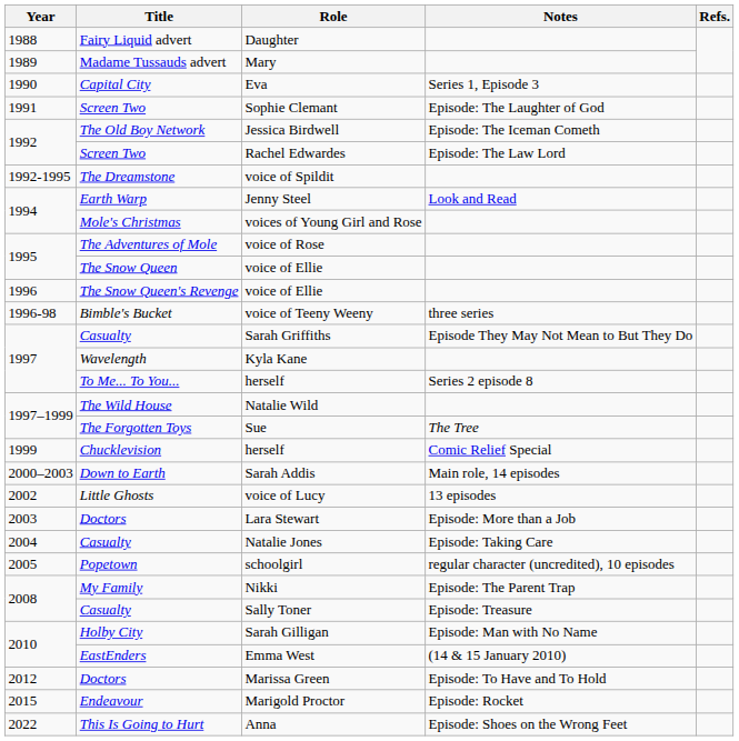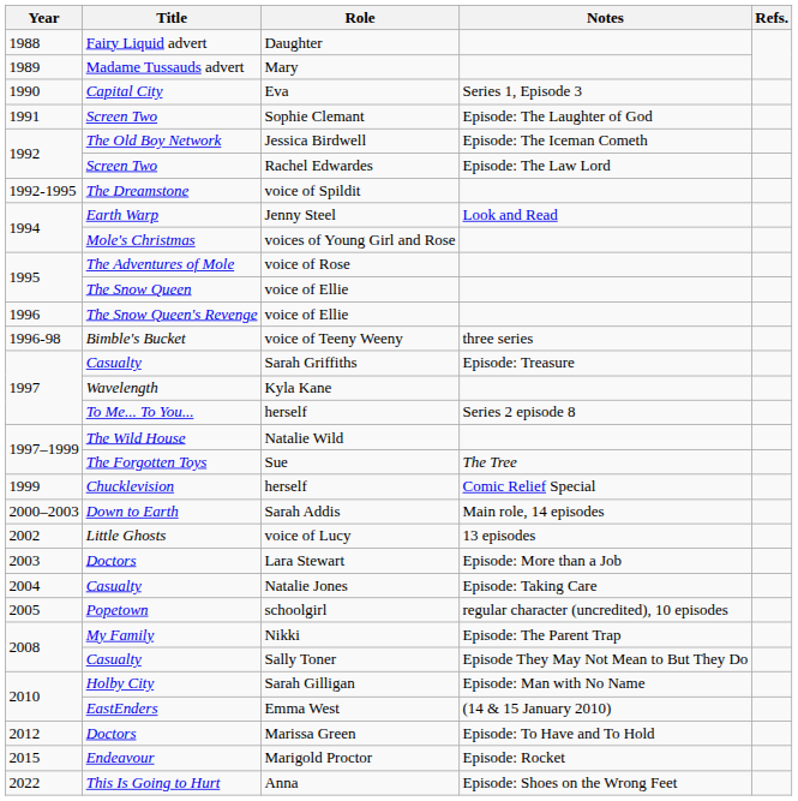 <table class="wikitable">
 <tr>
 <th>Year</th>
 <th>Title</th>
 <th>Role</th>
 <th>Notes</th>
 <th>Refs.</th>
 </tr>
 <tr>
 <td>1988</td>
 <td><a href='#'>Fairy Liquid</a> advert</td>
 <td>Daughter</td>
 <td></td>
 </tr>
 <tr>
 <td>1989</td>
 <td><a href='#'>Madame Tussauds</a> advert</td>
 <td>Mary</td>
 <td></td>
 </tr>
 <tr>
 <td>1990</td>
 <td><em><a href='#'>Capital City</a></em></td>
 <td>Eva</td>
 <td>Series 1, Episode 3</td>
 <td></td>
 </tr>
 <tr>
 <td>1991</td>
 <td><em><a href='#'>Screen Two</a></em></td>
 <td>Sophie Clemant</td>
 <td>Episode: The Laughter of God</td>
 <td></td>
 </tr>
 <tr>
 <td rowspan="2">1992</td>
 <td><em><a href='#'>The Old Boy Network</a></em></td>
 <td>Jessica Birdwell</td>
 <td>Episode: The Iceman Cometh</td>
 <td></td>
 </tr>
 <tr>
 <td><em><a href='#'>Screen Two</a></em></td>
 <td>Rachel Edwardes</td>
 <td>Episode: The Law Lord</td>
 <td></td>
 </tr>
 <tr>
 <td>1992-1995</td>
 <td><em><a href='#'>The Dreamstone</a></em></td>
 <td>voice of Spildit</td>
 <td></td>
 <td></td>
 </tr>
 <tr>
 <td rowspan="2">1994</td>
 <td><em><a href='#'>Earth Warp</a></em></td>
 <td>Jenny Steel</td>
 <td><a href='#'>Look and Read</a></td>
 <td></td>
 </tr>
 <tr>
 <td><em><a href='#'>Mole's Christmas</a></em></td>
 <td>voices of Young Girl and Rose</td>
 <td></td>
 <td></td>
 </tr>
 <tr>
 <td rowspan="2">1995</td>
 <td><em><a href='#'>The Adventures of Mole</a></em></td>
 <td>voice of Rose</td>
 <td></td>
 <td></td>
 </tr>
 <tr>
 <td><em><a href='#'>The Snow Queen</a></em></td>
 <td>voice of Ellie</td>
 <td></td>
 <td></td>
 </tr>
 <tr>
 <td>1996</td>
 <td><em><a href='#'>The Snow Queen's Revenge</a></em></td>
 <td>voice of Ellie</td>
 <td></td>
 <td></td>
 </tr>
 <tr>
 <td>1996-98</td>
 <td><em>Bimble's Bucket</em></td>
 <td>voice of Teeny Weeny</td>
 <td>three series</td>
 <td></td>
 </tr>
 <tr>
 <td rowspan="3">1997</td>
 <td><em><a href='#'>Casualty</a></em></td>
 <td>Sarah Griffiths</td>
-<td>Episode They May Not Mean to But They Do</td>
+<td>Episode: Treasure</td>
 <td></td>
 </tr>
 <tr>
 <td><em>Wavelength</em></td>
 <td>Kyla Kane</td>
 <td></td>
 <td></td>
 </tr>
 <tr>
 <td><em><a href='#'>To Me... To You... </a></em></td>
 <td>herself</td>
 <td>Series 2 episode 8</td>
 <td></td>
 </tr>
 <tr>
 <td rowspan="2">1997–1999</td>
 <td><em><a href='#'>The Wild House</a></em></td>
 <td>Natalie Wild</td>
 <td></td>
 <td></td>
 </tr>
 <tr>
 <td><em><a href='#'>The Forgotten Toys</a></em></td>
 <td>Sue</td>
 <td><em>The Tree</em></td>
 <td></td>
 </tr>
 <tr>
 <td>1999</td>
 <td><em><a href='#'>Chucklevision</a></em></td>
 <td>herself</td>
 <td><a href='#'>Comic Relief</a> Special</td>
 <td></td>
 </tr>
 <tr>
 <td>2000–2003</td>
 <td><em><a href='#'>Down to Earth</a></em></td>
 <td>Sarah Addis</td>
 <td>Main role, 14 episodes</td>
 <td></td>
 </tr>
 <tr>
 <td>2002</td>
 <td><em>Little Ghosts</em></td>
 <td>voice of Lucy</td>
 <td>13 episodes</td>
 <td></td>
 </tr>
 <tr>
 <td>2003</td>
 <td><em><a href='#'>Doctors</a></em></td>
 <td>Lara Stewart</td>
 <td>Episode: More than a Job</td>
 <td></td>
 </tr>
 <tr>
 <td>2004</td>
 <td><em><a href='#'>Casualty</a></em></td>
 <td>Natalie Jones</td>
 <td>Episode: Taking Care</td>
 <td></td>
 </tr>
 <tr>
 <td>2005</td>
 <td><em><a href='#'>Popetown</a></em></td>
 <td>schoolgirl</td>
 <td>regular character (uncredited), 10 episodes</td>
 <td></td>
 </tr>
 <tr>
 <td rowspan="2">2008</td>
 <td><em><a href='#'>My Family</a></em></td>
 <td>Nikki</td>
 <td>Episode: The Parent Trap</td>
 <td></td>
 </tr>
 <tr>
 <td><em><a href='#'>Casualty</a></em></td>
 <td>Sally Toner</td>
-<td>Episode: Treasure</td>
+<td>Episode They May Not Mean to But They Do</td>
 <td></td>
 </tr>
 <tr>
 <td rowspan="2">2010</td>
 <td><em><a href='#'>Holby City</a></em></td>
 <td>Sarah Gilligan</td>
 <td>Episode: Man with No Name</td>
 <td></td>
 </tr>
 <tr>
 <td><em><a href='#'>EastEnders</a></em></td>
 <td>Emma West</td>
 <td>(14 & 15 January 2010)</td>
 <td></td>
 </tr>
 <tr>
 <td>2012</td>
 <td><em><a href='#'>Doctors</a></em></td>
 <td>Marissa Green</td>
 <td>Episode: To Have and To Hold</td>
 <td></td>
 </tr>
 <tr>
 <td>2015</td>
 <td><em><a href='#'>Endeavour</a></em></td>
 <td>Marigold Proctor</td>
 <td>Episode: Rocket</td>
 <td></td>
 </tr>
 <tr>
 <td>2022</td>
 <td><em><a href='#'>This Is Going to Hurt</a></em></td>
 <td>Anna</td>
 <td>Episode: Shoes on the Wrong Feet</td>
 <td></td>
 </tr>
 </table>
